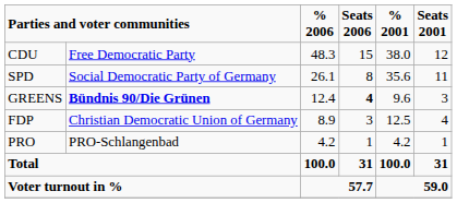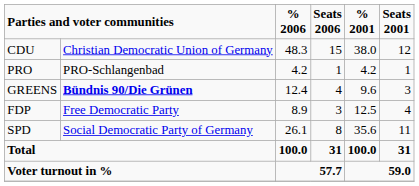 <table class="wikitable">
 <tr --  class="hintergrundfarbe5">
 <td colspan="2"><strong>Parties and voter communities</strong></td>
 <td align="center"><strong>%<br>2006</strong></td>
 <td align="center"><strong>Seats<br>2006</strong></td>
 <td align="center"><strong>%<br>2001</strong></td>
 <td align="center"><strong>Seats<br>2001</strong></td>
 </tr>
 <tr --->
 <td>CDU</td>
-<td><a href='#'>Free Democratic Party</a></td>
+<td><a href='#'>Christian Democratic Union of Germany</a></td>
 <td align="right">48.3</td>
 <td align="right">15</td>
 <td align="right">38.0</td>
 <td align="right">12</td>
+</tr>
+<tr --->
+<td>PRO</td>
+<td>PRO-Schlangenbad</td>
+<td align="right">4.2</td>
+<td align="right">1</td>
+<td align="right">4.2</td>
+<td align="right">1</td>
+</tr>
+<tr --->
+<td>GREENS</td>
+<td><strong><a href='#'>Bündnis 90/Die Grünen</a></strong></td>
+<td align="right">12.4</td>
+<td align="right">4</td>
+<td align="right">9.6</td>
+<td align="right">3</td>
+</tr>
+<tr --->
+<td>FDP</td>
+<td><a href='#'>Free Democratic Party</a></td>
+<td align="right">8.9</td>
+<td align="right">3</td>
+<td align="right">12.5</td>
+<td align="right">4</td>
 </tr>
 <tr --->
 <td>SPD</td>
 <td><a href='#'>Social Democratic Party of Germany</a></td>
 <td align="right">26.1</td>
 <td align="right">8</td>
 <td align="right">35.6</td>
 <td align="right">11</td>
-</tr>
-<tr --->
-<td>GREENS</td>
-<td><strong><a href='#'>Bündnis 90/Die Grünen</a></strong></td>
-<td align="right">12.4</td>
-<td align="right"><strong>4</strong></td>
-<td align="right">9.6</td>
-<td align="right">3</td>
-</tr>
-<tr --->
-<td>FDP</td>
-<td><a href='#'>Christian Democratic Union of Germany</a></td>
-<td align="right">8.9</td>
-<td align="right">3</td>
-<td align="right">12.5</td>
-<td align="right">4</td>
-</tr>
-<tr --->
-<td>PRO</td>
-<td>PRO-Schlangenbad</td>
-<td align="right">4.2</td>
-<td align="right">1</td>
-<td align="right">4.2</td>
-<td align="right">1</td>
 </tr>
 <tr -- class="hintergrundfarbe5">
 <td colspan="2"><strong>Total</strong></td>
 <td align="right"><strong>100.0</strong></td>
 <td align="right"><strong>31</strong></td>
 <td align="right"><strong>100.0</strong></td>
 <td align="right"><strong>31</strong></td>
 </tr>
 <tr -- class="hintergrundfarbe5">
 <td colspan="2"><strong>Voter turnout in %</strong></td>
 <td colspan="2" align="right"><strong>57.7</strong></td>
 <td colspan="2" align="right"><strong>59.0</strong></td>
 </tr>
 <tr --->
 </tr>
 </table>
